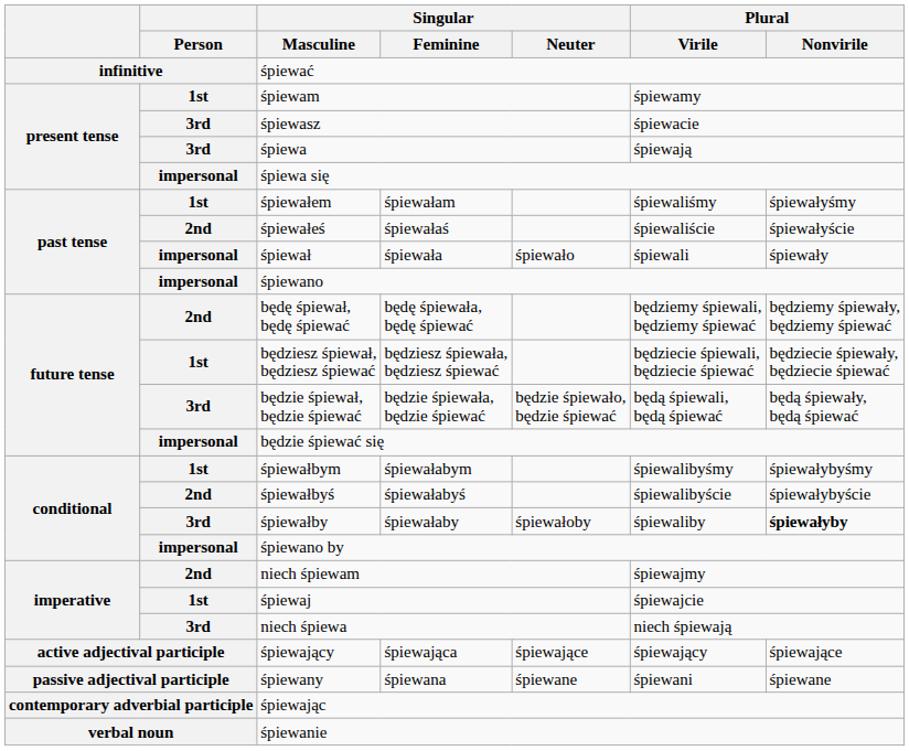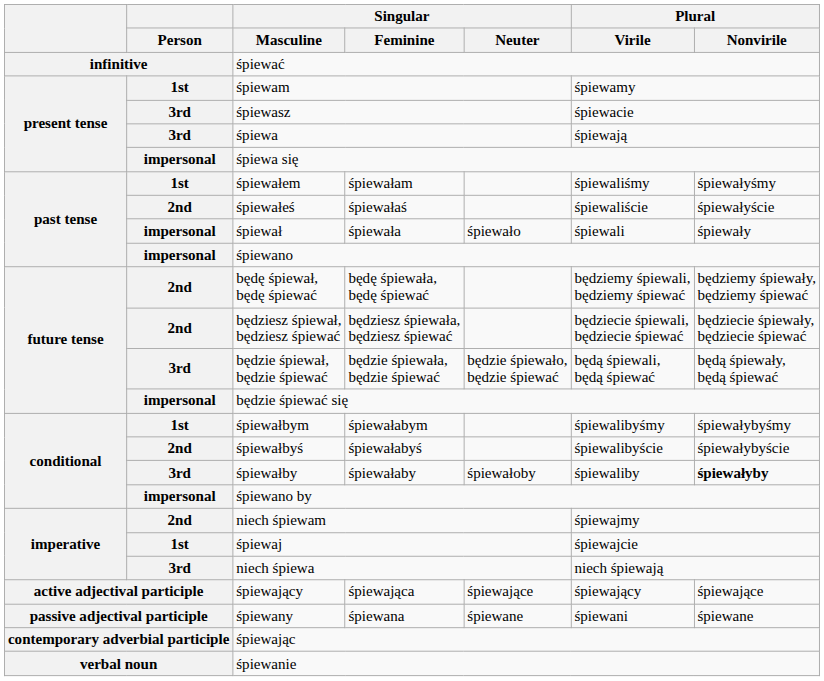 <table class="wikitable mw-collapsible mw-collapsed">
 <tr>
 <th rowspan="2"></th>
 <th></th>
 <th colspan="3">Singular</th>
 <th colspan="2">Plural</th>
 </tr>
 <tr>
 <th>Person</th>
 <th>Masculine</th>
 <th>Feminine</th>
 <th>Neuter</th>
 <th>Virile</th>
 <th>Nonvirile</th>
 </tr>
 <tr>
 <th colspan="2">infinitive</th>
 <td colspan="5">śpiewać</td>
 </tr>
 <tr>
 <th rowspan="4">present tense</th>
 <th>1st</th>
 <td colspan="3">śpiewam</td>
 <td colspan="2">śpiewamy</td>
 </tr>
 <tr>
 <th>3rd</th>
 <td colspan="3">śpiewasz</td>
 <td colspan="2">śpiewacie</td>
 </tr>
 <tr>
 <th>3rd</th>
 <td colspan="3">śpiewa</td>
 <td colspan="2">śpiewają</td>
 </tr>
 <tr>
 <th>impersonal</th>
 <td colspan="5">śpiewa się</td>
 </tr>
 <tr>
 <th rowspan="4">past tense</th>
 <th>1st</th>
 <td>śpiewałem</td>
 <td>śpiewałam</td>
 <td></td>
 <td>śpiewaliśmy</td>
 <td>śpiewałyśmy</td>
 </tr>
 <tr>
 <th>2nd</th>
 <td>śpiewałeś</td>
 <td>śpiewałaś</td>
 <td></td>
 <td>śpiewaliście</td>
 <td>śpiewałyście</td>
 </tr>
 <tr>
 <th>impersonal</th>
 <td>śpiewał</td>
 <td>śpiewała</td>
 <td>śpiewało</td>
 <td>śpiewali</td>
 <td>śpiewały</td>
 </tr>
 <tr>
 <th>impersonal</th>
 <td colspan="5">śpiewano</td>
 </tr>
 <tr>
 <th rowspan="4">future tense</th>
 <th>2nd</th>
 <td>będę śpiewał,<br>będę śpiewać</td>
 <td>będę śpiewała,<br>będę śpiewać</td>
 <td></td>
 <td>będziemy śpiewali,<br>będziemy śpiewać</td>
 <td>będziemy śpiewały,<br>będziemy śpiewać</td>
 </tr>
 <tr>
-<th>1st</th>
+<th>2nd</th>
 <td>będziesz śpiewał,<br>będziesz śpiewać</td>
 <td>będziesz śpiewała,<br>będziesz śpiewać</td>
 <td></td>
 <td>będziecie śpiewali,<br>będziecie śpiewać</td>
 <td>będziecie śpiewały,<br>będziecie śpiewać</td>
 </tr>
 <tr>
 <th>3rd</th>
 <td>będzie śpiewał,<br>będzie śpiewać</td>
 <td>będzie śpiewała,<br>będzie śpiewać</td>
 <td>będzie śpiewało,<br>będzie śpiewać</td>
 <td>będą śpiewali,<br>będą śpiewać</td>
 <td>będą śpiewały,<br>będą śpiewać</td>
 </tr>
 <tr>
 <th>impersonal</th>
 <td colspan="5">będzie śpiewać się</td>
 </tr>
 <tr>
 <th rowspan="4">conditional</th>
 <th>1st</th>
 <td>śpiewałbym</td>
 <td>śpiewałabym</td>
 <td></td>
 <td>śpiewalibyśmy</td>
 <td>śpiewałybyśmy</td>
 </tr>
 <tr>
 <th>2nd</th>
 <td>śpiewałbyś</td>
 <td>śpiewałabyś</td>
 <td></td>
 <td>śpiewalibyście</td>
 <td>śpiewałybyście</td>
 </tr>
 <tr>
 <th>3rd</th>
 <td>śpiewałby</td>
 <td>śpiewałaby</td>
 <td>śpiewałoby</td>
 <td>śpiewaliby</td>
 <td><strong>śpiewałyby</strong></td>
 </tr>
 <tr>
 <th>impersonal</th>
 <td colspan="5">śpiewano by</td>
 </tr>
 <tr>
 <th rowspan="3">imperative</th>
 <th>2nd</th>
 <td colspan="3">niech śpiewam</td>
 <td colspan="2">śpiewajmy</td>
 </tr>
 <tr>
 <th>1st</th>
 <td colspan="3">śpiewaj</td>
 <td colspan="2">śpiewajcie</td>
 </tr>
 <tr>
 <th>3rd</th>
 <td colspan="3">niech śpiewa</td>
 <td colspan="2">niech śpiewają</td>
 </tr>
 <tr>
 <th colspan="2">active adjectival participle</th>
 <td>śpiewający</td>
 <td>śpiewająca</td>
 <td>śpiewające</td>
 <td>śpiewający</td>
 <td>śpiewające</td>
 </tr>
 <tr>
 <th colspan="2">passive adjectival participle</th>
 <td>śpiewany</td>
 <td>śpiewana</td>
 <td>śpiewane</td>
 <td>śpiewani</td>
 <td>śpiewane</td>
 </tr>
 <tr>
 <th colspan="2">contemporary adverbial participle</th>
 <td colspan="5">śpiewając</td>
 </tr>
 <tr>
 <th colspan="2">verbal noun</th>
 <td colspan="5">śpiewanie</td>
 </tr>
 </table>
